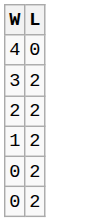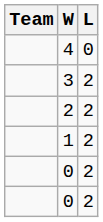 <table class=wikitable>
 <tr>
+<th>Team</th>
 <th>W</th>
 <th>L</th>
 </tr>
 <tr>
+<td></td>
 <td>4</td>
 <td>0</td>
 </tr>
 <tr>
+<td></td>
 <td>3</td>
 <td>2</td>
 </tr>
 <tr>
+<td></td>
 <td>2</td>
 <td>2</td>
 </tr>
 <tr>
+<td></td>
 <td>1</td>
 <td>2</td>
 </tr>
 <tr>
+<td></td>
 <td>0</td>
 <td>2</td>
 </tr>
 <tr>
+<td></td>
 <td>0</td>
 <td>2</td>
 </tr>
 </table>
